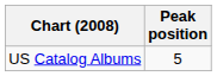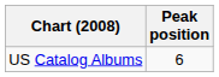 <table class="wikitable" border="1">
 <tr>
 <th scope="col">Chart (2008)</th>
 <th scope="col">Peak<br>position</th>
 </tr>
 <tr>
 <td>US <a href='#'>Catalog Albums</a></td>
-<td style="text-align:center;">5</td>
+<td style="text-align:center;">6</td>
 </tr>
 </table>
